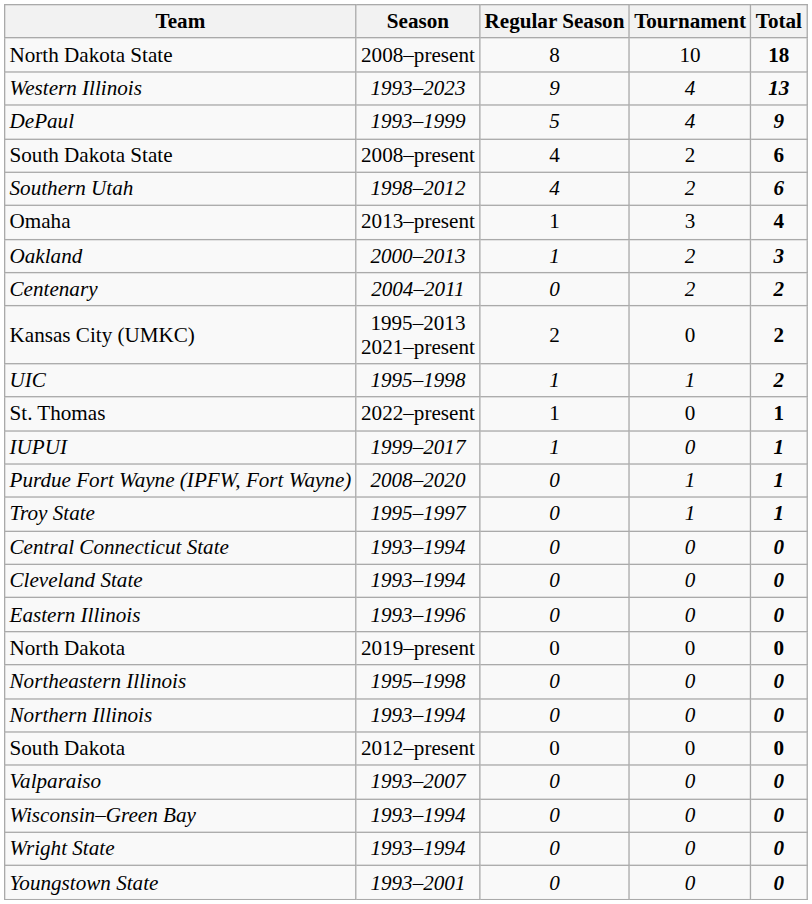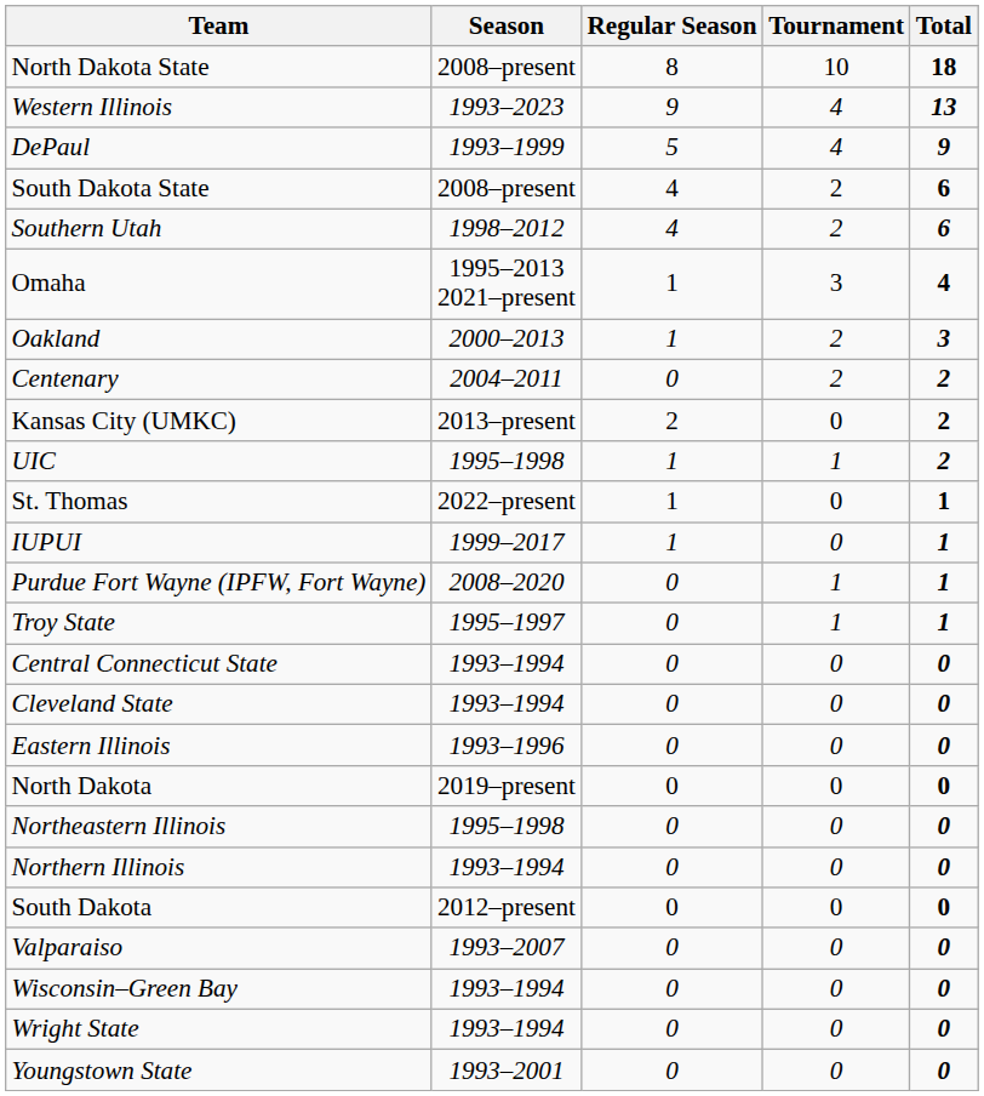 <table class="wikitable sortable">
 <tr>
 <th scope="col">Team</th>
 <th scope="col">Season</th>
 <th scope="col">Regular Season</th>
 <th scope="col">Tournament</th>
 <th scope="col">Total</th>
 </tr>
 <tr>
 <td>North Dakota State</td>
 <td align=center>2008–present</td>
 <td align=center>8</td>
 <td align=center>10</td>
 <td align=center><strong>18</strong></td>
 </tr>
 <tr>
 <td><em>Western Illinois</em></td>
 <td align=center><em>1993–2023</em></td>
 <td align=center><em>9</em></td>
 <td align=center><em>4</em></td>
 <td align=center><strong><em>13</em></strong></td>
 </tr>
 <tr>
 <td><em>DePaul</em></td>
 <td align=center><em>1993–1999</em></td>
 <td align=center><em>5</em></td>
 <td align=center><em>4</em></td>
 <td align=center><strong><em>9</em></strong></td>
 </tr>
 <tr>
 <td>South Dakota State</td>
 <td align=center>2008–present</td>
 <td align=center>4</td>
 <td align=center>2</td>
 <td align=center><strong>6</strong></td>
 </tr>
 <tr>
 <td><em>Southern Utah</em></td>
 <td align=center><em>1998–2012</em></td>
 <td align=center><em>4</em></td>
 <td align=center><em>2</em></td>
 <td align=center><strong><em>6</em></strong></td>
 </tr>
 <tr>
 <td>Omaha</td>
-<td align=center>2013–present</td>
+<td align=center>1995–2013<br>2021–present</td>
 <td align=center>1</td>
 <td align=center>3</td>
 <td align=center><strong>4</strong></td>
 </tr>
 <tr>
 <td><em>Oakland</em></td>
 <td align=center><em>2000–2013</em></td>
 <td align=center><em>1</em></td>
 <td align=center><em>2</em></td>
 <td align=center><strong><em>3</em></strong></td>
 </tr>
 <tr>
 <td><em>Centenary</em></td>
 <td align=center><em>2004–2011</em></td>
 <td align=center><em>0</em></td>
 <td align=center><em>2</em></td>
 <td align=center><strong><em>2</em></strong></td>
 </tr>
 <tr>
 <td>Kansas City (UMKC)</td>
-<td align=center>1995–2013<br>2021–present</td>
+<td align=center>2013–present</td>
 <td align=center>2</td>
 <td align=center>0</td>
 <td align=center><strong>2</strong></td>
 </tr>
 <tr>
 <td><em>UIC</em></td>
 <td align=center><em>1995–1998</em></td>
 <td align=center><em>1</em></td>
 <td align=center><em>1</em></td>
 <td align=center><strong><em>2</em></strong></td>
 </tr>
 <tr>
 <td>St. Thomas</td>
 <td align=center>2022–present</td>
 <td align=center>1</td>
 <td align=center>0</td>
 <td align=center><strong>1</strong></td>
 </tr>
 <tr>
 <td><em>IUPUI</em></td>
 <td align=center><em>1999–2017</em></td>
 <td align=center><em>1</em></td>
 <td align=center><em>0</em></td>
 <td align=center><strong><em>1</em></strong></td>
 </tr>
 <tr>
 <td><em>Purdue Fort Wayne (IPFW, Fort Wayne)</em></td>
 <td align=center><em>2008–2020</em></td>
 <td align=center><em>0</em></td>
 <td align=center><em>1</em></td>
 <td align=center><strong><em>1</em></strong></td>
 </tr>
 <tr>
 <td><em>Troy State</em></td>
 <td align=center><em>1995–1997</em></td>
 <td align=center><em>0</em></td>
 <td align=center><em>1</em></td>
 <td align=center><strong><em>1</em></strong></td>
 </tr>
 <tr>
 <td><em>Central Connecticut State</em></td>
 <td align=center><em>1993–1994</em></td>
 <td align=center><em>0</em></td>
 <td align=center><em>0</em></td>
 <td align=center><strong><em>0</em></strong></td>
 </tr>
 <tr>
 <td><em>Cleveland State</em></td>
 <td align=center><em>1993–1994</em></td>
 <td align=center><em>0</em></td>
 <td align=center><em>0</em></td>
 <td align=center><strong><em>0</em></strong></td>
 </tr>
 <tr>
 <td><em>Eastern Illinois</em></td>
 <td align=center><em>1993–1996</em></td>
 <td align=center><em>0</em></td>
 <td align=center><em>0</em></td>
 <td align=center><strong><em>0</em></strong></td>
 </tr>
 <tr>
 <td>North Dakota</td>
 <td align=center>2019–present</td>
 <td align=center>0</td>
 <td align=center>0</td>
 <td align=center><strong>0</strong></td>
 </tr>
 <tr>
 <td><em>Northeastern Illinois</em></td>
 <td align=center><em>1995–1998</em></td>
 <td align=center><em>0</em></td>
 <td align=center><em>0</em></td>
 <td align=center><strong><em>0</em></strong></td>
 </tr>
 <tr>
 <td><em>Northern Illinois</em></td>
 <td align=center><em>1993–1994</em></td>
 <td align=center><em>0</em></td>
 <td align=center><em>0</em></td>
 <td align=center><strong><em>0</em></strong></td>
 </tr>
 <tr>
 <td>South Dakota</td>
 <td align=center>2012–present</td>
 <td align=center>0</td>
 <td align=center>0</td>
 <td align=center><strong>0</strong></td>
 </tr>
 <tr>
 <td><em>Valparaiso</em></td>
 <td align=center><em>1993–2007</em></td>
 <td align=center><em>0</em></td>
 <td align=center><em>0</em></td>
 <td align=center><strong><em>0</em></strong></td>
 </tr>
 <tr>
 <td><em>Wisconsin–Green Bay</em></td>
 <td align=center><em>1993–1994</em></td>
 <td align=center><em>0</em></td>
 <td align=center><em>0</em></td>
 <td align=center><strong><em>0</em></strong></td>
 </tr>
 <tr>
 <td><em>Wright State</em></td>
 <td align=center><em>1993–1994</em></td>
 <td align=center><em>0</em></td>
 <td align=center><em>0</em></td>
 <td align=center><strong><em>0</em></strong></td>
 </tr>
 <tr>
 <td><em>Youngstown State</em></td>
 <td align=center><em>1993–2001</em></td>
 <td align=center><em>0</em></td>
 <td align=center><em>0</em></td>
 <td align=center><strong><em>0</em></strong></td>
 </tr>
 </table>
